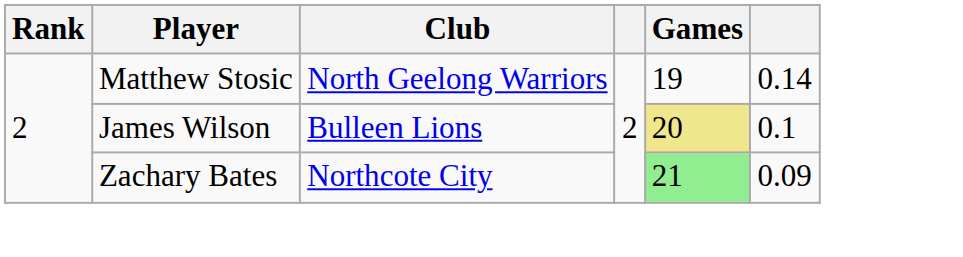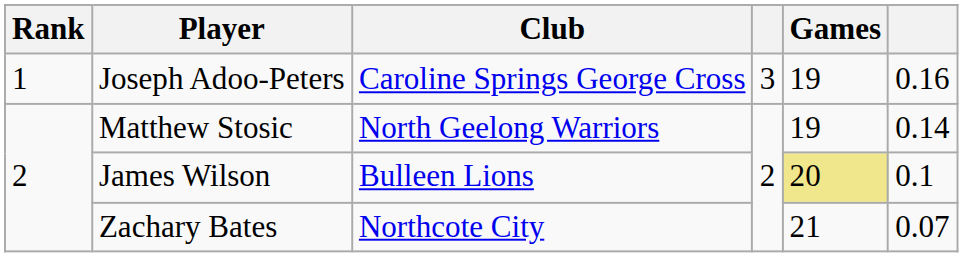 <table class="wikitable">
 <tr>
 <th>Rank</th>
 <th>Player</th>
 <th>Club</th>
 <th></th>
 <th>Games</th>
 <th></th>
+</tr>
+<tr>
+<td>1</td>
+<td>Joseph Adoo-Peters</td>
+<td><a href='#'>Caroline Springs George Cross</a></td>
+<td>3</td>
+<td>19</td>
+<td>0.16</td>
 </tr>
 <tr>
 <td rowspan="3">2</td>
 <td>Matthew Stosic</td>
 <td><a href='#'>North Geelong Warriors</a></td>
 <td rowspan="3">2</td>
 <td>19</td>
 <td>0.14</td>
 </tr>
 <tr>
 <td>James Wilson</td>
 <td><a href='#'>Bulleen Lions</a></td>
 <td style="background: khaki;">20</td>
 <td>0.1</td>
 </tr>
 <tr>
 <td>Zachary Bates</td>
 <td><a href='#'>Northcote City</a></td>
-<td style="background: lightgreen;">21</td>
-<td>0.09</td>
+<td>21</td>
+<td>0.07</td>
 </tr>
 </table>
